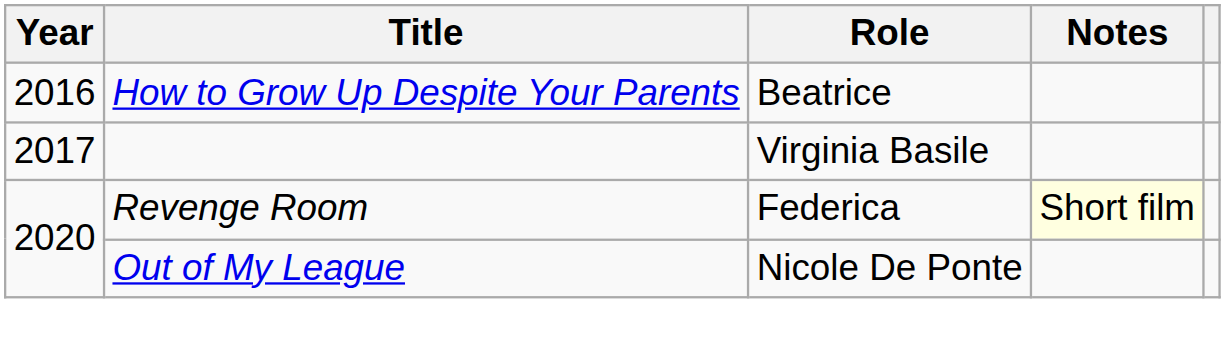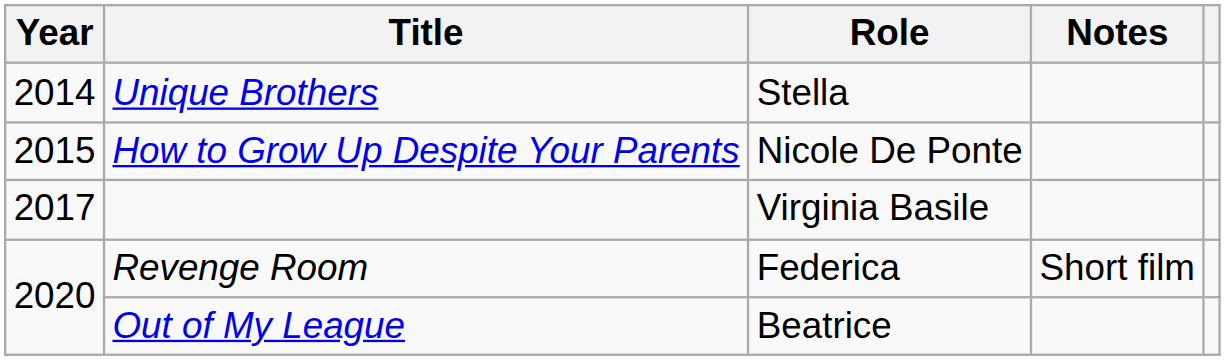 <table class="wikitable sortable">
 <tr>
 <th>Year</th>
 <th>Title</th>
 <th>Role</th>
 <th class="unsortable">Notes</th>
 <th class="unsortable"></th>
 </tr>
 <tr>
-<td>2016</td>
+<td>2014</td>
+<td><em><a href='#'>Unique Brothers</a></em></td>
+<td>Stella</td>
+<td></td>
+<td></td>
+</tr>
+<tr>
+<td>2015</td>
 <td><em><a href='#'>How to Grow Up Despite Your Parents</a></em></td>
-<td>Beatrice</td>
+<td>Nicole De Ponte</td>
 <td></td>
 <td></td>
 </tr>
 <tr>
 <td>2017</td>
 <td><em></em></td>
 <td>Virginia Basile</td>
 <td></td>
 <td></td>
 </tr>
 <tr>
 <td rowspan="2">2020</td>
 <td><em>Revenge Room</em></td>
 <td>Federica</td>
-<td style="background: lightyellow;">Short film</td>
+<td>Short film</td>
 <td></td>
 </tr>
 <tr>
 <td><em><a href='#'>Out of My League</a></em></td>
-<td>Nicole De Ponte</td>
+<td>Beatrice</td>
 <td></td>
 <td></td>
 </tr>
 </table>
